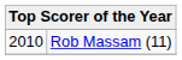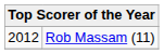 <table class="wikitable">
 <tr>
 <th style="background:#efefef;" colspan="14">Top Scorer of the Year</th>
 </tr>
 <tr style="background:#efefef;">
 </tr>
 <tr>
-<td>2010</td>
+<td>2012</td>
 <td><a href='#'>Rob Massam</a> (11)</td>
 </tr>
 <tr>
 </tr>
 </table>
